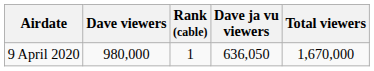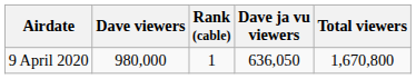 <table class="wikitable" style="text-align:center;">
 <tr>
 <th scope="col">Airdate</th>
 <th scope="col">Dave viewers</th>
 <th scope="col">Rank<br><small>(cable)</small></th>
 <th scope="col">Dave ja vu<br>viewers</th>
 <th scope="col">Total viewers</th>
 </tr>
 <tr>
 <td>9 April 2020</td>
 <td>980,000</td>
 <td>1</td>
 <td>636,050</td>
-<td>1,670,000</td>
+<td>1,670,800</td>
 </tr>
 </table>
